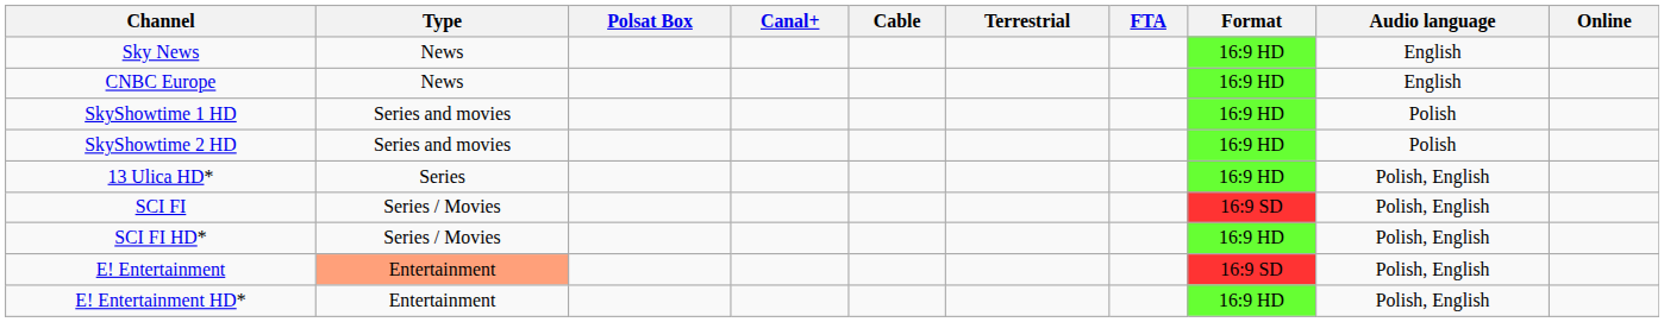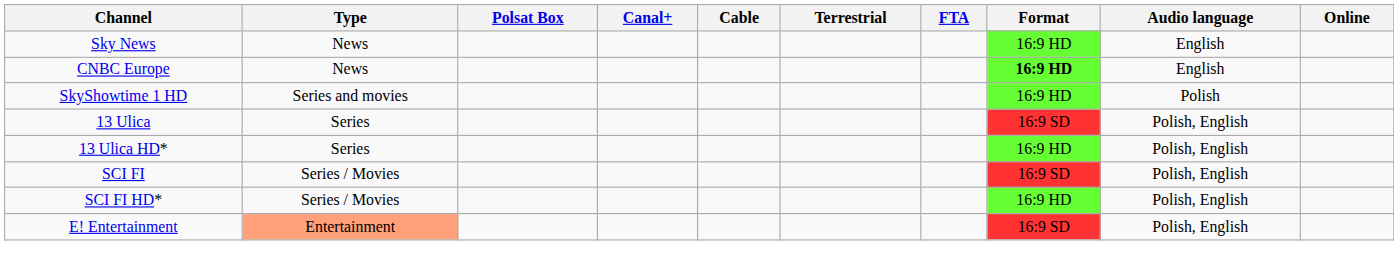 <table class="wikitable sortable" width="100%" style="text-align:center; font-size: 90%">
 <tr>
 <th>Channel</th>
 <th>Type</th>
 <th><a href='#'>Polsat Box</a></th>
 <th><a href='#'>Canal+</a></th>
 <th>Cable</th>
 <th>Terrestrial</th>
 <th><a href='#'>FTA</a></th>
 <th>Format</th>
 <th>Audio language</th>
 <th>Online</th>
 </tr>
 <tr>
 <td><a href='#'>Sky News</a></td>
 <td>News</td>
 <td></td>
 <td></td>
 <td></td>
 <td></td>
 <td></td>
 <td bgcolor="#6f3">16:9 HD</td>
 <td>English</td>
 <td></td>
 </tr>
 <tr>
 <td><a href='#'>CNBC Europe</a></td>
 <td>News</td>
 <td></td>
 <td></td>
 <td></td>
 <td></td>
 <td></td>
-<td bgcolor="#6f3">16:9 HD</td>
+<td bgcolor="#6f3"><strong>16:9 HD</strong></td>
 <td>English</td>
 <td></td>
 </tr>
 <tr>
 <td><a href='#'>SkyShowtime 1 HD</a></td>
 <td>Series and movies</td>
 <td></td>
 <td></td>
 <td></td>
 <td></td>
 <td></td>
 <td bgcolor=#6f3>16:9 HD</td>
 <td>Polish</td>
 <td></td>
 </tr>
 <tr>
-<td><a href='#'>SkyShowtime 2 HD</a></td>
-<td>Series and movies</td>
+<td><a href='#'>13 Ulica</a></td>
+<td>Series</td>
 <td></td>
 <td></td>
 <td></td>
 <td></td>
 <td></td>
-<td bgcolor=#6f3>16:9 HD</td>
-<td>Polish</td>
+<td bgcolor="#f33">16:9 SD</td>
+<td>Polish, English</td>
 <td></td>
 </tr>
 <tr>
 <td><a href='#'>13 Ulica HD</a>*</td>
 <td>Series</td>
 <td></td>
 <td></td>
 <td></td>
 <td></td>
 <td></td>
 <td bgcolor="#6f3">16:9 HD</td>
 <td>Polish, English</td>
 <td></td>
 </tr>
 <tr>
 <td><a href='#'>SCI FI</a></td>
 <td>Series / Movies</td>
 <td></td>
 <td></td>
 <td></td>
 <td></td>
 <td></td>
 <td bgcolor="#f33">16:9 SD</td>
 <td>Polish, English</td>
 <td></td>
 </tr>
 <tr>
 <td><a href='#'>SCI FI HD</a>*</td>
 <td>Series / Movies</td>
 <td></td>
 <td></td>
 <td></td>
 <td></td>
 <td></td>
 <td bgcolor="#6f3">16:9 HD</td>
 <td>Polish, English</td>
 <td></td>
 </tr>
 <tr>
 <td><a href='#'>E! Entertainment</a></td>
 <td style="background: lightsalmon;">Entertainment</td>
 <td></td>
 <td></td>
 <td></td>
 <td></td>
 <td></td>
 <td bgcolor="#f33">16:9 SD</td>
 <td>Polish, English</td>
 <td></td>
 </tr>
-<tr>
-<td><a href='#'>E! Entertainment HD</a>*</td>
-<td>Entertainment</td>
-<td></td>
-<td></td>
-<td></td>
-<td></td>
-<td></td>
-<td bgcolor="#6f3">16:9 HD</td>
-<td>Polish, English</td>
-<td></td>
-</tr>
 </table>
